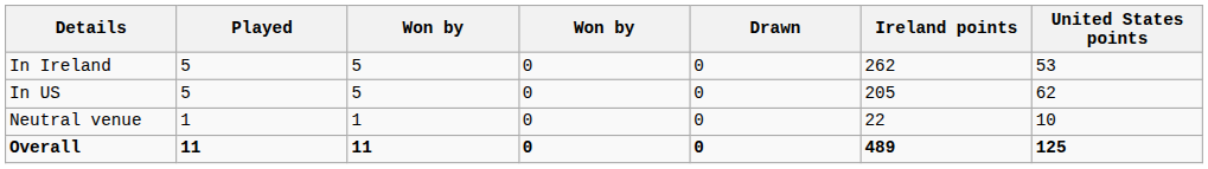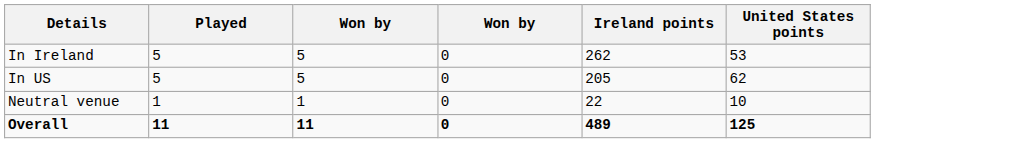 <table class="wikitable sortable">
 <tr>
 <th width="125">Details</th>
 <th width="125">Played</th>
 <th width="125">Won by<br></th>
 <th width="125">Won by<br></th>
-<th width="125">Drawn</th>
 <th width="125">Ireland points</th>
 <th width="125">United States points</th>
 </tr>
 <tr>
 <td>In Ireland</td>
 <td>5</td>
 <td>5</td>
-<td>0</td>
 <td>0</td>
 <td>262</td>
 <td>53</td>
 </tr>
 <tr>
 <td>In US</td>
 <td>5</td>
 <td>5</td>
 <td>0</td>
-<td>0</td>
 <td>205</td>
 <td>62</td>
 </tr>
 <tr>
 <td>Neutral venue</td>
 <td>1</td>
 <td>1</td>
-<td>0</td>
 <td>0</td>
 <td>22</td>
 <td>10</td>
 </tr>
 <tr class="sortbottom">
 <td><strong>Overall</strong></td>
 <td><strong>11</strong></td>
 <td><strong>11</strong></td>
 <td><strong>0</strong></td>
-<td><strong>0</strong></td>
 <td><strong>489</strong></td>
 <td><strong>125</strong></td>
 </tr>
 </table>
